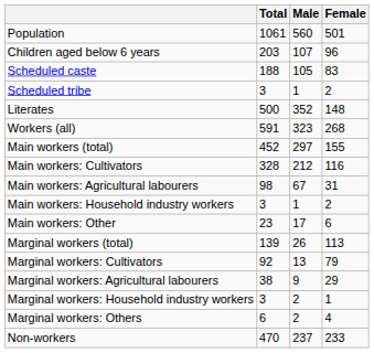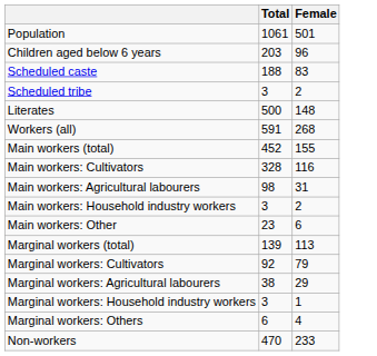 <table class="wikitable sortable">
 <tr>
 <th></th>
 <th>Total</th>
-<th>Male</th>
 <th>Female</th>
 </tr>
 <tr>
 <td>Population</td>
 <td>1061</td>
-<td>560</td>
 <td>501</td>
 </tr>
 <tr>
 <td>Children aged below 6 years</td>
 <td>203</td>
-<td>107</td>
 <td>96</td>
 </tr>
 <tr>
 <td><a href='#'>Scheduled caste</a></td>
 <td>188</td>
-<td>105</td>
 <td>83</td>
 </tr>
 <tr>
 <td><a href='#'>Scheduled tribe</a></td>
 <td>3</td>
-<td>1</td>
 <td>2</td>
 </tr>
 <tr>
 <td>Literates</td>
 <td>500</td>
-<td>352</td>
 <td>148</td>
 </tr>
 <tr>
 <td>Workers (all)</td>
 <td>591</td>
-<td>323</td>
 <td>268</td>
 </tr>
 <tr>
 <td>Main workers (total)</td>
 <td>452</td>
-<td>297</td>
 <td>155</td>
 </tr>
 <tr>
 <td>Main workers: Cultivators</td>
 <td>328</td>
-<td>212</td>
 <td>116</td>
 </tr>
 <tr>
 <td>Main workers: Agricultural labourers</td>
 <td>98</td>
-<td>67</td>
 <td>31</td>
 </tr>
 <tr>
 <td>Main workers: Household industry workers</td>
 <td>3</td>
-<td>1</td>
 <td>2</td>
 </tr>
 <tr>
 <td>Main workers: Other</td>
 <td>23</td>
-<td>17</td>
 <td>6</td>
 </tr>
 <tr>
 <td>Marginal workers (total)</td>
 <td>139</td>
-<td>26</td>
 <td>113</td>
 </tr>
 <tr>
 <td>Marginal workers: Cultivators</td>
 <td>92</td>
-<td>13</td>
 <td>79</td>
 </tr>
 <tr>
 <td>Marginal workers: Agricultural labourers</td>
 <td>38</td>
-<td>9</td>
 <td>29</td>
 </tr>
 <tr>
 <td>Marginal workers: Household industry workers</td>
 <td>3</td>
-<td>2</td>
 <td>1</td>
 </tr>
 <tr>
 <td>Marginal workers: Others</td>
 <td>6</td>
-<td>2</td>
 <td>4</td>
 </tr>
 <tr>
 <td>Non-workers</td>
 <td>470</td>
-<td>237</td>
 <td>233</td>
 </tr>
 </table>
